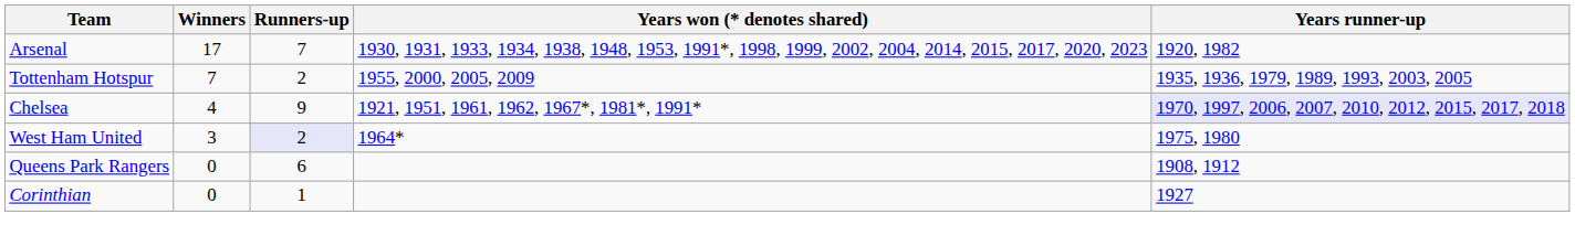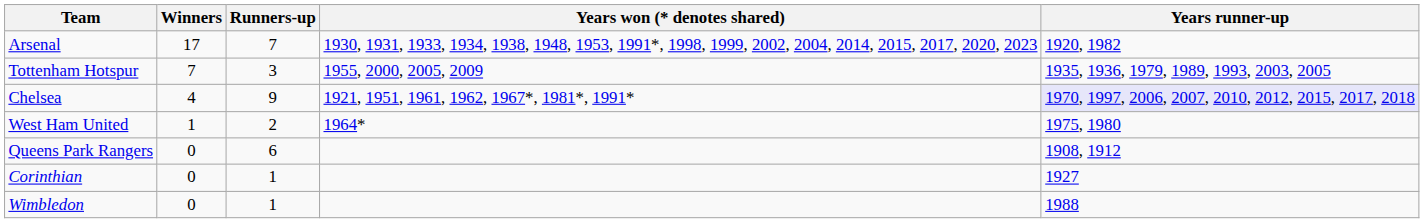 <table class="wikitable sortable">
 <tr>
 <th>Team</th>
 <th>Winners</th>
 <th>Runners-up</th>
 <th class="unsortable">Years won (* denotes shared)</th>
 <th class="unsortable">Years runner-up</th>
 </tr>
 <tr>
 <td><a href='#'>Arsenal</a></td>
 <td align=center>17</td>
 <td align=center>7</td>
 <td><a href='#'>1930</a>, <a href='#'>1931</a>, <a href='#'>1933</a>, <a href='#'>1934</a>, <a href='#'>1938</a>, <a href='#'>1948</a>, <a href='#'>1953</a>, <a href='#'>1991</a>*, <a href='#'>1998</a>, <a href='#'>1999</a>, <a href='#'>2002</a>, <a href='#'>2004</a>, <a href='#'>2014</a>, <a href='#'>2015</a>, <a href='#'>2017</a>, <a href='#'>2020</a>, <a href='#'>2023</a></td>
 <td><a href='#'>1920</a>, <a href='#'>1982</a></td>
 </tr>
 <tr>
 <td><a href='#'>Tottenham Hotspur</a></td>
 <td align=center>7</td>
-<td align=center>2</td>
+<td align=center>3</td>
 <td><a href='#'>1955</a>, <a href='#'>2000</a>, <a href='#'>2005</a>, <a href='#'>2009</a></td>
 <td><a href='#'>1935</a>, <a href='#'>1936</a>, <a href='#'>1979</a>, <a href='#'>1989</a>, <a href='#'>1993</a>, <a href='#'>2003</a>, <a href='#'>2005</a></td>
 </tr>
 <tr>
 <td><a href='#'>Chelsea</a></td>
 <td align=center>4</td>
 <td align=center>9</td>
 <td><a href='#'>1921</a>, <a href='#'>1951</a>, <a href='#'>1961</a>, <a href='#'>1962</a>, <a href='#'>1967</a>*, <a href='#'>1981</a>*, <a href='#'>1991</a>*</td>
 <td style="background: lavender;"><a href='#'>1970</a>, <a href='#'>1997</a>, <a href='#'>2006</a>, <a href='#'>2007</a>, <a href='#'>2010</a>, <a href='#'>2012</a>, <a href='#'>2015</a>, <a href='#'>2017</a>, <a href='#'>2018</a></td>
 </tr>
 <tr>
 <td><a href='#'>West Ham United</a></td>
-<td align=center>3</td>
-<td align=center style="background: lavender;">2</td>
+<td align=center>1</td>
+<td align=center>2</td>
 <td><a href='#'>1964</a>*</td>
 <td><a href='#'>1975</a>, <a href='#'>1980</a></td>
 </tr>
 <tr>
 <td><a href='#'>Queens Park Rangers</a></td>
 <td align=center>0</td>
 <td align=center>6</td>
 <td></td>
 <td><a href='#'>1908</a>, <a href='#'>1912</a></td>
 </tr>
 <tr>
 <td><em><a href='#'>Corinthian</a></em></td>
 <td align=center>0</td>
 <td align=center>1</td>
 <td></td>
 <td><a href='#'>1927</a></td>
 </tr>
+<tr>
+<td><em><a href='#'>Wimbledon</a></em></td>
+<td align=center>0</td>
+<td align=center>1</td>
+<td></td>
+<td><a href='#'>1988</a></td>
+</tr>
 </table>
